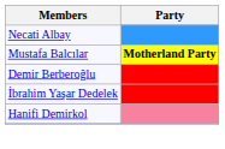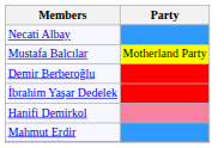 <table class=wikitable style="border:1px solid #8888aa; background-color:#f7f8ff; padding:0px; font-size:90%;">
 <tr>
 <th>Members</th>
 <th>Party</th>
 </tr>
 <tr>
 <td><a href='#'>Necati Albay</a></td>
 <td style="background: #2E9AFE"></td>
 </tr>
 <tr>
 <td><a href='#'>Mustafa Balcılar</a></td>
-<td style="background: #ffff00"><strong>Motherland Party</strong></td>
+<td style="background: #ffff00">Motherland Party</td>
 </tr>
 <tr>
 <td><a href='#'>Demir Berberoğlu</a></td>
 <td style="background: #ff0000"></td>
 </tr>
 <tr>
 <td><a href='#'>İbrahim Yaşar Dedelek</a></td>
 <td style="background: #ff0000"></td>
 </tr>
 <tr>
 <td><a href='#'>Hanifi Demirkol</a></td>
 <td style="background: #F7819F"></td>
 </tr>
 <tr>
+<td><a href='#'>Mahmut Erdir</a></td>
+<td style="background: #2E9AFE"></td>
+</tr>
+<tr>
 </tr>
 </table>
